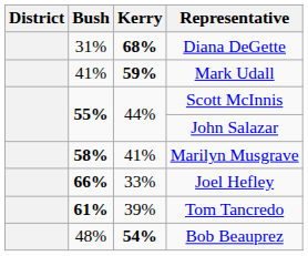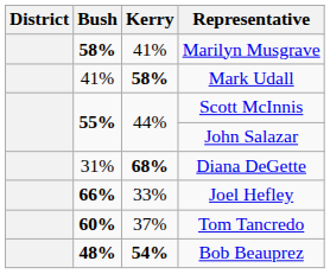 <table class=wikitable>
 <tr>
 <th>District</th>
 <th>Bush</th>
 <th>Kerry</th>
 <th>Representative</th>
 </tr>
 <tr align=center>
 <th></th>
-<td>31%</td>
-<td><strong>68%</strong></td>
-<td><a href='#'>Diana DeGette</a></td>
+<td><strong>58%</strong></td>
+<td>41%</td>
+<td><a href='#'>Marilyn Musgrave</a></td>
 </tr>
 <tr align=center>
 <th></th>
 <td>41%</td>
-<td><strong>59%</strong></td>
+<td><strong>58%</strong></td>
 <td><a href='#'>Mark Udall</a></td>
 </tr>
 <tr align=center>
 <th rowspan=2 ></th>
 <td rowspan=2><strong>55%</strong></td>
 <td rowspan=2>44%</td>
 <td><a href='#'>Scott McInnis</a></td>
 </tr>
 <tr align=center>
 <td><a href='#'>John Salazar</a></td>
 </tr>
 <tr align=center>
 <th></th>
-<td><strong>58%</strong></td>
-<td>41%</td>
-<td><a href='#'>Marilyn Musgrave</a></td>
+<td>31%</td>
+<td><strong>68%</strong></td>
+<td><a href='#'>Diana DeGette</a></td>
 </tr>
 <tr align=center>
 <th></th>
 <td><strong>66%</strong></td>
 <td>33%</td>
 <td><a href='#'>Joel Hefley</a></td>
 </tr>
 <tr align=center>
 <th></th>
-<td><strong>61%</strong></td>
-<td>39%</td>
+<td><strong>60%</strong></td>
+<td>37%</td>
 <td><a href='#'>Tom Tancredo</a></td>
 </tr>
 <tr align=center>
 <th></th>
-<td>48%</td>
+<td><strong>48%</strong></td>
 <td><strong>54%</strong></td>
 <td><a href='#'>Bob Beauprez</a></td>
 </tr>
 </table>
